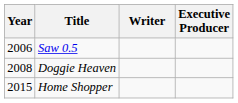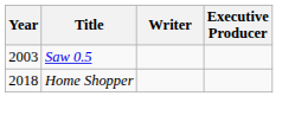 <table class="wikitable">
 <tr>
 <th>Year</th>
 <th>Title</th>
 <th width="65">Writer</th>
 <th width="65">Executive<br>Producer</th>
 </tr>
 <tr>
-<td>2006</td>
+<td>2003</td>
 <td><em><a href='#'>Saw 0.5</a></em></td>
 <td></td>
 <td></td>
 </tr>
 <tr>
-<td>2008</td>
-<td><em>Doggie Heaven</em></td>
-<td></td>
-<td></td>
-</tr>
-<tr>
-<td>2015</td>
+<td>2018</td>
 <td><em>Home Shopper</em></td>
 <td></td>
 <td></td>
 </tr>
 </table>
